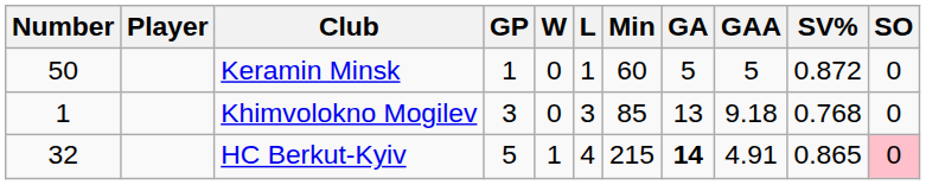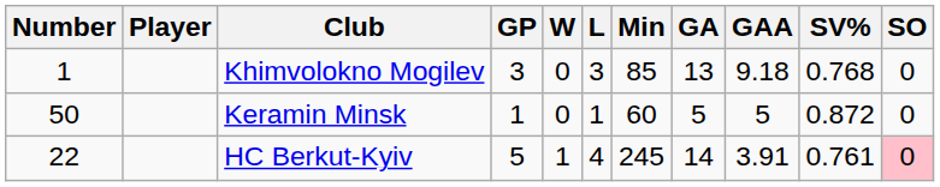 <table class="wikitable sortable" style="text-align:center; padding:4px; border-spacing=0;">
 <tr>
 <th>Number</th>
 <th>Player</th>
 <th>Club</th>
 <th>GP</th>
 <th>W</th>
 <th>L</th>
 <th>Min</th>
 <th>GA</th>
 <th>GAA</th>
 <th>SV%</th>
 <th>SO</th>
 </tr>
 <tr>
+<td>1</td>
+<td align=left></td>
+<td align=left><a href='#'>Khimvolokno Mogilev</a></td>
+<td>3</td>
+<td>0</td>
+<td>3</td>
+<td>85</td>
+<td>13</td>
+<td>9.18</td>
+<td>0.768</td>
+<td>0</td>
+</tr>
+<tr>
 <td>50</td>
 <td align=left></td>
 <td align=left><a href='#'>Keramin Minsk</a></td>
 <td>1</td>
 <td>0</td>
 <td>1</td>
 <td>60</td>
 <td>5</td>
 <td>5</td>
 <td>0.872</td>
 <td>0</td>
 </tr>
 <tr>
-<td>1</td>
-<td align=left></td>
-<td align=left><a href='#'>Khimvolokno Mogilev</a></td>
-<td>3</td>
-<td>0</td>
-<td>3</td>
-<td>85</td>
-<td>13</td>
-<td>9.18</td>
-<td>0.768</td>
-<td>0</td>
-</tr>
-<tr>
-<td>32</td>
+<td>22</td>
 <td align=left></td>
 <td align=left><a href='#'>HC Berkut-Kyiv</a></td>
 <td>5</td>
 <td>1</td>
 <td>4</td>
-<td>215</td>
-<td><strong>14</strong></td>
-<td>4.91</td>
-<td>0.865</td>
+<td>245</td>
+<td>14</td>
+<td>3.91</td>
+<td>0.761</td>
 <td style="background: pink;">0</td>
 </tr>
 </table>
